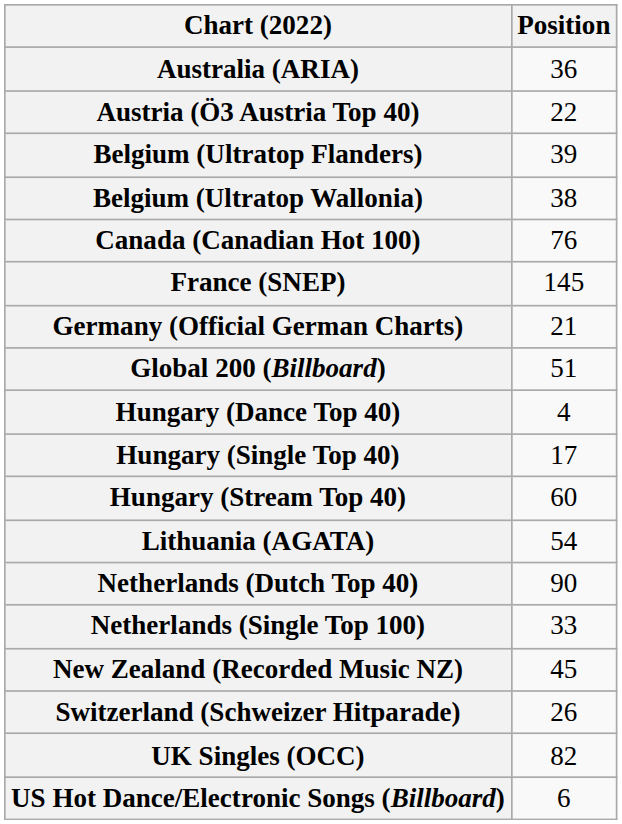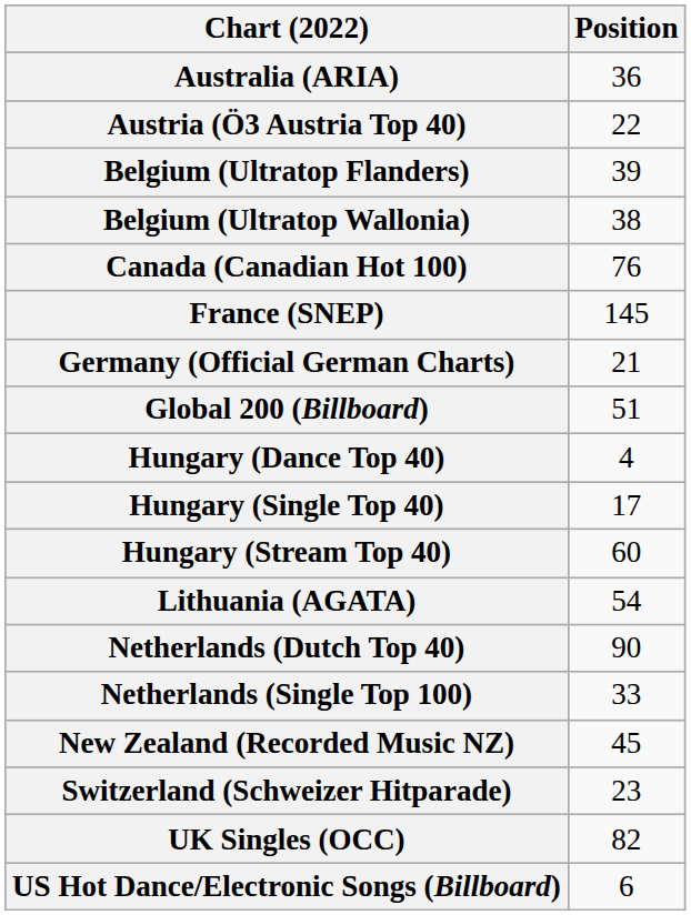 <table class="wikitable sortable plainrowheaders" style="text-align:center">
 <tr>
 <th scope="col">Chart (2022)</th>
 <th scope="col">Position</th>
 </tr>
 <tr>
 <th scope="row">Australia (ARIA)</th>
 <td>36</td>
 </tr>
 <tr>
 <th scope="row">Austria (Ö3 Austria Top 40)</th>
 <td>22</td>
 </tr>
 <tr>
 <th scope="row">Belgium (Ultratop Flanders)</th>
 <td>39</td>
 </tr>
 <tr>
 <th scope="row">Belgium (Ultratop Wallonia)</th>
 <td>38</td>
 </tr>
 <tr>
 <th scope="row">Canada (Canadian Hot 100)</th>
 <td>76</td>
 </tr>
 <tr>
 <th scope="row">France (SNEP)</th>
 <td>145</td>
 </tr>
 <tr>
 <th scope="row">Germany (Official German Charts)</th>
 <td>21</td>
 </tr>
 <tr>
 <th scope="row">Global 200 (<em>Billboard</em>)</th>
 <td>51</td>
 </tr>
 <tr>
 <th scope="row">Hungary (Dance Top 40)</th>
 <td>4</td>
 </tr>
 <tr>
 <th scope="row">Hungary (Single Top 40)</th>
 <td>17</td>
 </tr>
 <tr>
 <th scope="row">Hungary (Stream Top 40)</th>
 <td>60</td>
 </tr>
 <tr>
 <th scope="row">Lithuania (AGATA)</th>
 <td>54</td>
 </tr>
 <tr>
 <th scope="row">Netherlands (Dutch Top 40)</th>
 <td>90</td>
 </tr>
 <tr>
 <th scope="row">Netherlands (Single Top 100)</th>
 <td>33</td>
 </tr>
 <tr>
 <th scope="row">New Zealand (Recorded Music NZ)</th>
 <td>45</td>
 </tr>
 <tr>
 <th scope="row">Switzerland (Schweizer Hitparade)</th>
-<td>26</td>
+<td>23</td>
 </tr>
 <tr>
 <th scope="row">UK Singles (OCC)</th>
 <td>82</td>
 </tr>
 <tr>
 <th scope="row">US Hot Dance/Electronic Songs (<em>Billboard</em>)</th>
 <td>6</td>
 </tr>
 </table>
